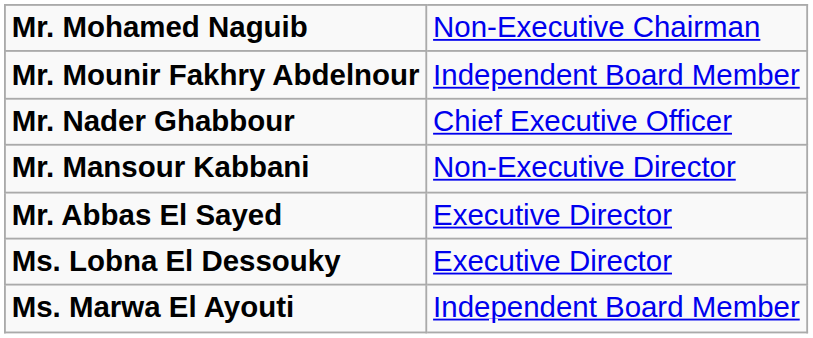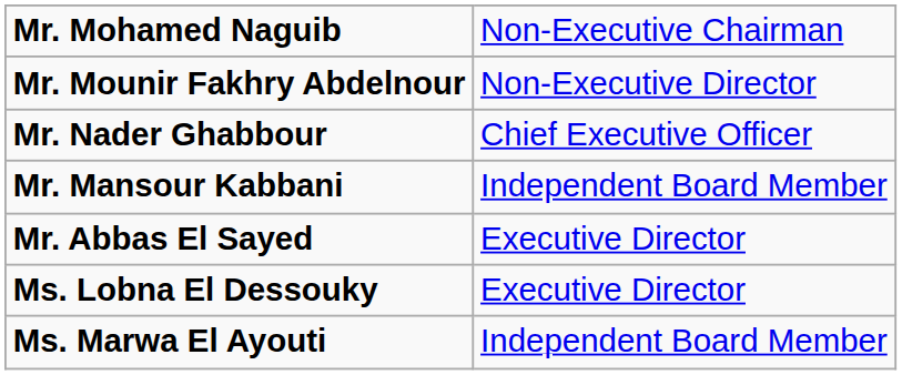 <table class="wikitable sortable">
 <tr>
 <td><strong>Mr. Mohamed Naguib</strong></td>
 <td><a href='#'>Non-Executive Chairman</a></td>
 </tr>
 <tr>
 <td><strong>Mr. Mounir Fakhry Abdelnour</strong></td>
-<td><a href='#'>Independent Board Member</a></td>
+<td><a href='#'>Non-Executive Director</a></td>
 </tr>
 <tr>
 <td><strong>Mr. Nader Ghabbour</strong></td>
 <td><a href='#'>Chief Executive Officer</a></td>
 </tr>
 <tr>
 <td><strong>Mr. Mansour Kabbani</strong></td>
-<td><a href='#'>Non-Executive Director</a></td>
+<td><a href='#'>Independent Board Member</a></td>
 </tr>
 <tr>
 <td><strong>Mr. Abbas El Sayed</strong></td>
 <td><a href='#'>Executive Director</a></td>
 </tr>
 <tr>
 <td><strong>Ms. Lobna El Dessouky</strong></td>
 <td><a href='#'>Executive Director</a></td>
 </tr>
 <tr>
 <td><strong>Ms. Marwa El Ayouti</strong></td>
 <td><a href='#'>Independent Board Member</a></td>
 </tr>
 </table>
